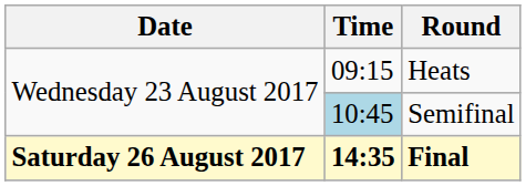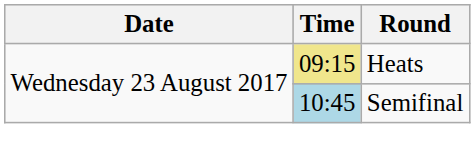 <table class="wikitable">
 <tr>
 <th>Date</th>
 <th>Time</th>
 <th>Round</th>
 </tr>
 <tr>
 <td rowspan=2>Wednesday 23 August 2017</td>
-<td>09:15</td>
+<td style="background: khaki;">09:15</td>
 <td>Heats</td>
 </tr>
 <tr>
 <td style="background: lightblue;">10:45</td>
 <td>Semifinal</td>
 </tr>
-<tr>
-<td style=background:lemonchiffon><strong>Saturday 26 August 2017</strong></td>
-<td style=background:lemonchiffon><strong>14:35</strong></td>
-<td style=background:lemonchiffon><strong>Final</strong></td>
-</tr>
 </table>
